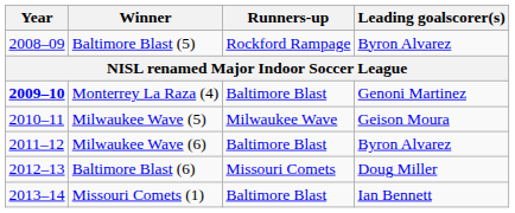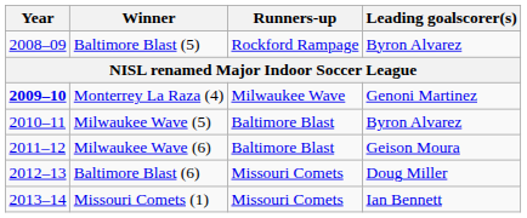 <table class="wikitable">
 <tr>
 <th>Year</th>
 <th>Winner </th>
 <th>Runners-up</th>
 <th>Leading goalscorer(s)</th>
 </tr>
 <tr>
 <td><a href='#'>2008–09</a></td>
 <td><a href='#'>Baltimore Blast</a> (5)</td>
 <td><a href='#'>Rockford Rampage</a></td>
 <td><a href='#'>Byron Alvarez</a></td>
 </tr>
 <tr>
 <th colspan="4">NISL renamed Major Indoor Soccer League</th>
 </tr>
 <tr>
 <td><strong><a href='#'>2009–10</a></strong></td>
 <td><a href='#'>Monterrey La Raza</a> (4)</td>
-<td><a href='#'>Baltimore Blast</a></td>
+<td><a href='#'>Milwaukee Wave</a></td>
 <td><a href='#'>Genoni Martinez</a></td>
 </tr>
 <tr>
 <td><a href='#'>2010–11</a></td>
 <td><a href='#'>Milwaukee Wave</a> (5)</td>
-<td><a href='#'>Milwaukee Wave</a></td>
-<td><a href='#'>Geison Moura</a></td>
+<td><a href='#'>Baltimore Blast</a></td>
+<td><a href='#'>Byron Alvarez</a></td>
 </tr>
 <tr>
 <td><a href='#'>2011–12</a></td>
 <td><a href='#'>Milwaukee Wave</a> (6)</td>
 <td><a href='#'>Baltimore Blast</a></td>
-<td><a href='#'>Byron Alvarez</a></td>
+<td><a href='#'>Geison Moura</a></td>
 </tr>
 <tr>
 <td><a href='#'>2012–13</a></td>
 <td><a href='#'>Baltimore Blast</a> (6)</td>
 <td><a href='#'>Missouri Comets</a></td>
 <td><a href='#'>Doug Miller</a></td>
 </tr>
 <tr>
 <td><a href='#'>2013–14</a></td>
 <td><a href='#'>Missouri Comets</a> (1)</td>
-<td><a href='#'>Baltimore Blast</a></td>
+<td><a href='#'>Missouri Comets</a></td>
 <td><a href='#'>Ian Bennett</a></td>
 </tr>
 </table>
